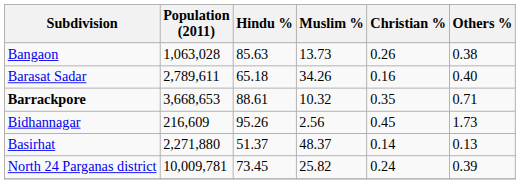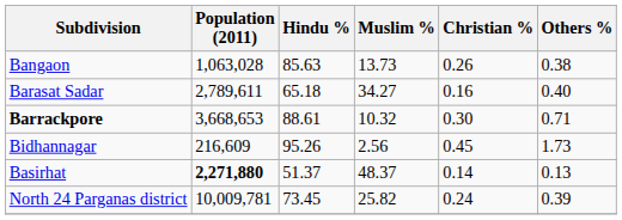 <table class="wikitable sortable">
 <tr>
 <th>Subdivision</th>
 <th>Population<br>(2011)</th>
 <th>Hindu %</th>
 <th>Muslim %</th>
 <th>Christian %</th>
 <th>Others %</th>
 </tr>
 <tr>
 <td><a href='#'>Bangaon</a></td>
 <td>1,063,028</td>
 <td>85.63</td>
 <td>13.73</td>
 <td>0.26</td>
 <td>0.38</td>
 </tr>
 <tr>
 <td><a href='#'>Barasat Sadar</a></td>
 <td>2,789,611</td>
 <td>65.18</td>
-<td>34.26</td>
+<td>34.27</td>
 <td>0.16</td>
 <td>0.40</td>
 </tr>
 <tr>
 <td><strong>Barrackpore</strong></td>
 <td>3,668,653</td>
 <td>88.61</td>
 <td>10.32</td>
-<td>0.35</td>
+<td>0.30</td>
 <td>0.71</td>
 </tr>
 <tr>
 <td><a href='#'>Bidhannagar</a></td>
 <td>216,609</td>
 <td>95.26</td>
 <td>2.56</td>
 <td>0.45</td>
 <td>1.73</td>
 </tr>
 <tr>
 <td><a href='#'>Basirhat</a></td>
-<td>2,271,880</td>
+<td><strong>2,271,880</strong></td>
 <td>51.37</td>
 <td>48.37</td>
 <td>0.14</td>
 <td>0.13</td>
 </tr>
 <tr>
 <td><a href='#'>North 24 Parganas district</a></td>
 <td>10,009,781</td>
 <td>73.45</td>
 <td>25.82</td>
 <td>0.24</td>
 <td>0.39</td>
 </tr>
 <tr>
 </tr>
 </table>
